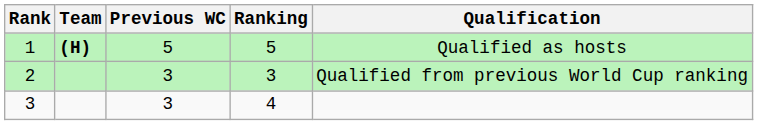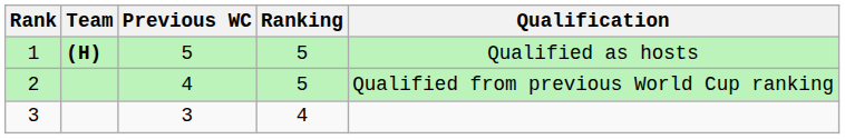 <table class="wikitable" style="text-align:center">
 <tr>
 <th>Rank</th>
 <th>Team</th>
 <th>Previous WC</th>
 <th>Ranking</th>
 <th>Qualification</th>
 </tr>
 <tr bgcolor=#BBF3BB>
 <td>1</td>
 <td align=left> <strong>(H)</strong></td>
 <td>5</td>
 <td>5</td>
 <td>Qualified as hosts</td>
 </tr>
 <tr bgcolor=#BBF3BB>
 <td>2</td>
 <td align=left></td>
-<td>3</td>
-<td>3</td>
+<td>4</td>
+<td>5</td>
 <td>Qualified from previous World Cup ranking</td>
 </tr>
 <tr>
 <td>3</td>
 <td align=left></td>
 <td>3</td>
 <td>4</td>
 <td></td>
 </tr>
 </table>
